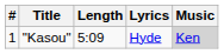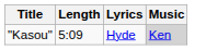 <table class="wikitable">
 <tr>
-<th>#</th>
 <th>Title</th>
 <th>Length</th>
 <th>Lyrics</th>
 <th>Music</th>
 </tr>
 <tr>
-<td>1</td>
 <td>"Kasou"</td>
 <td>5:09</td>
 <td><a href='#'>Hyde</a></td>
 <td style="background: lightgrey;"><a href='#'>Ken</a></td>
 </tr>
 </table>
